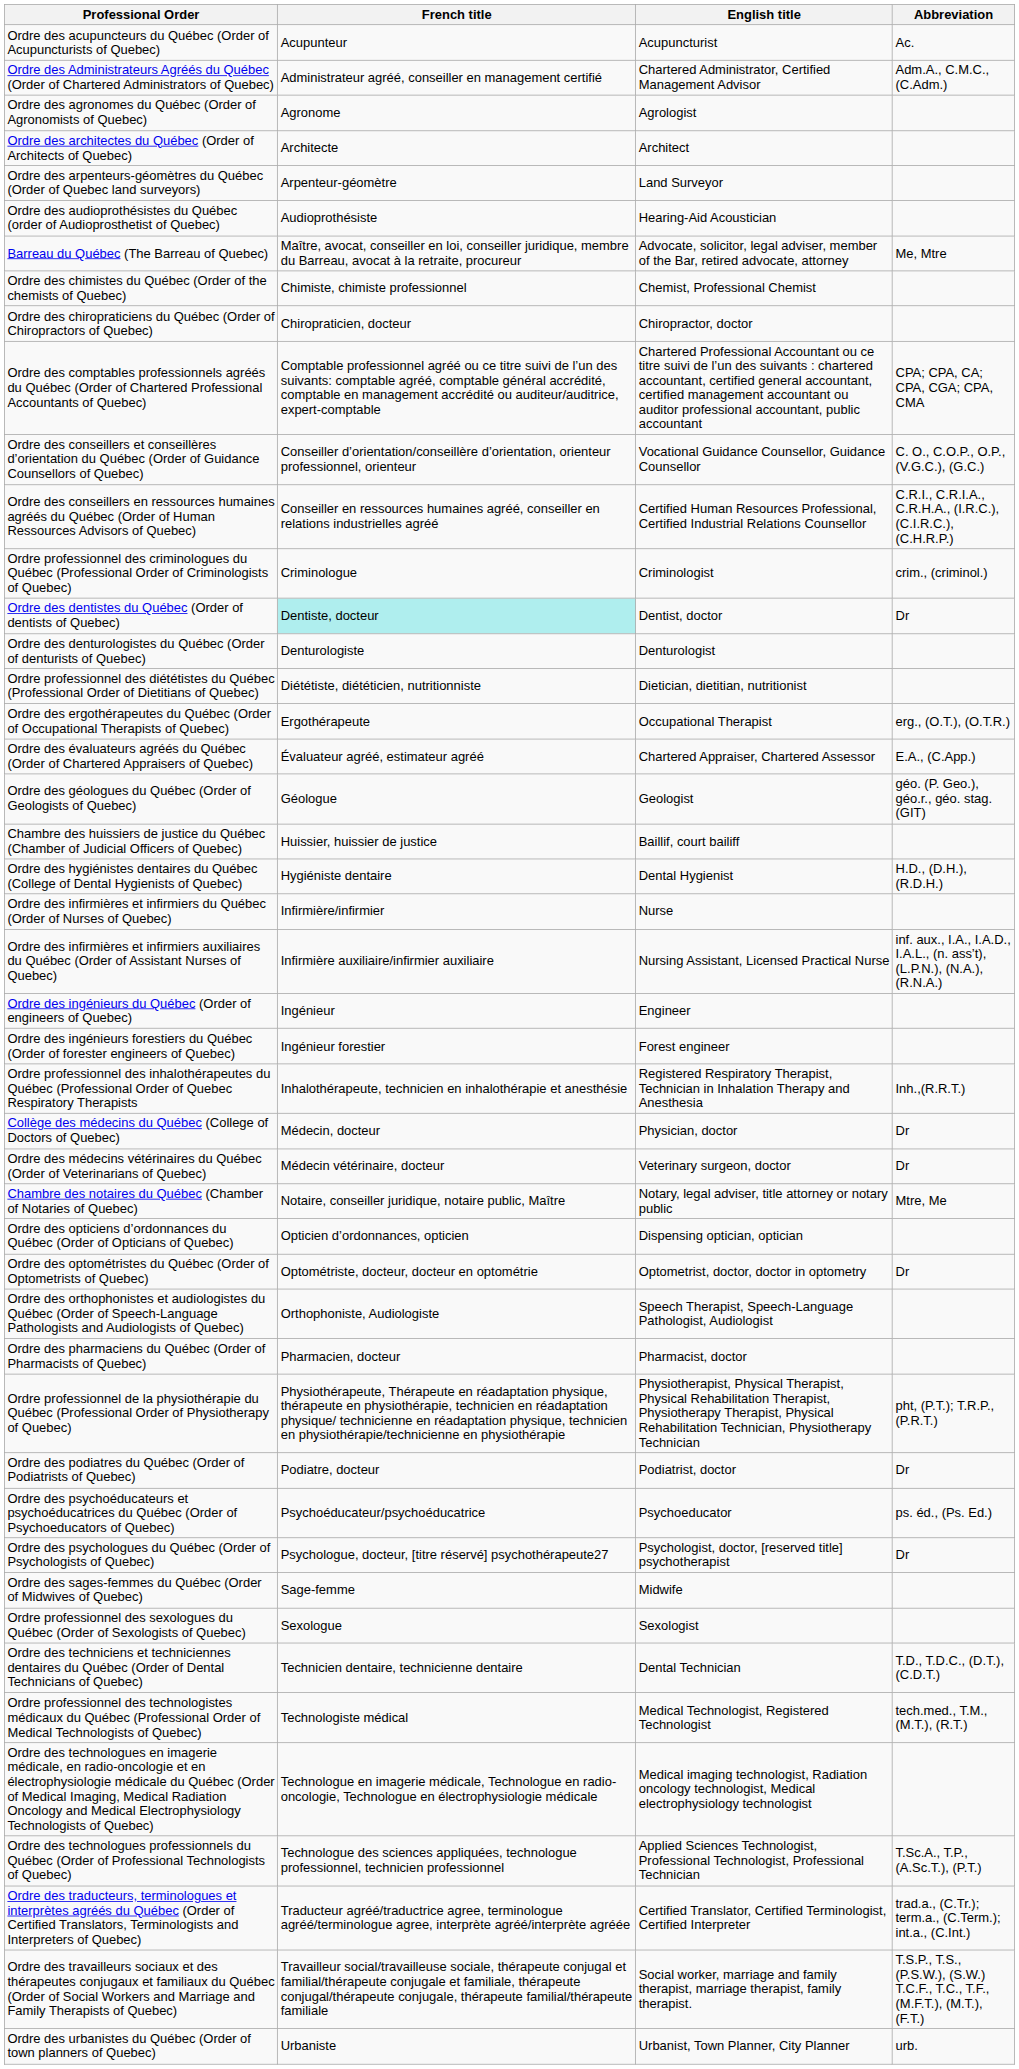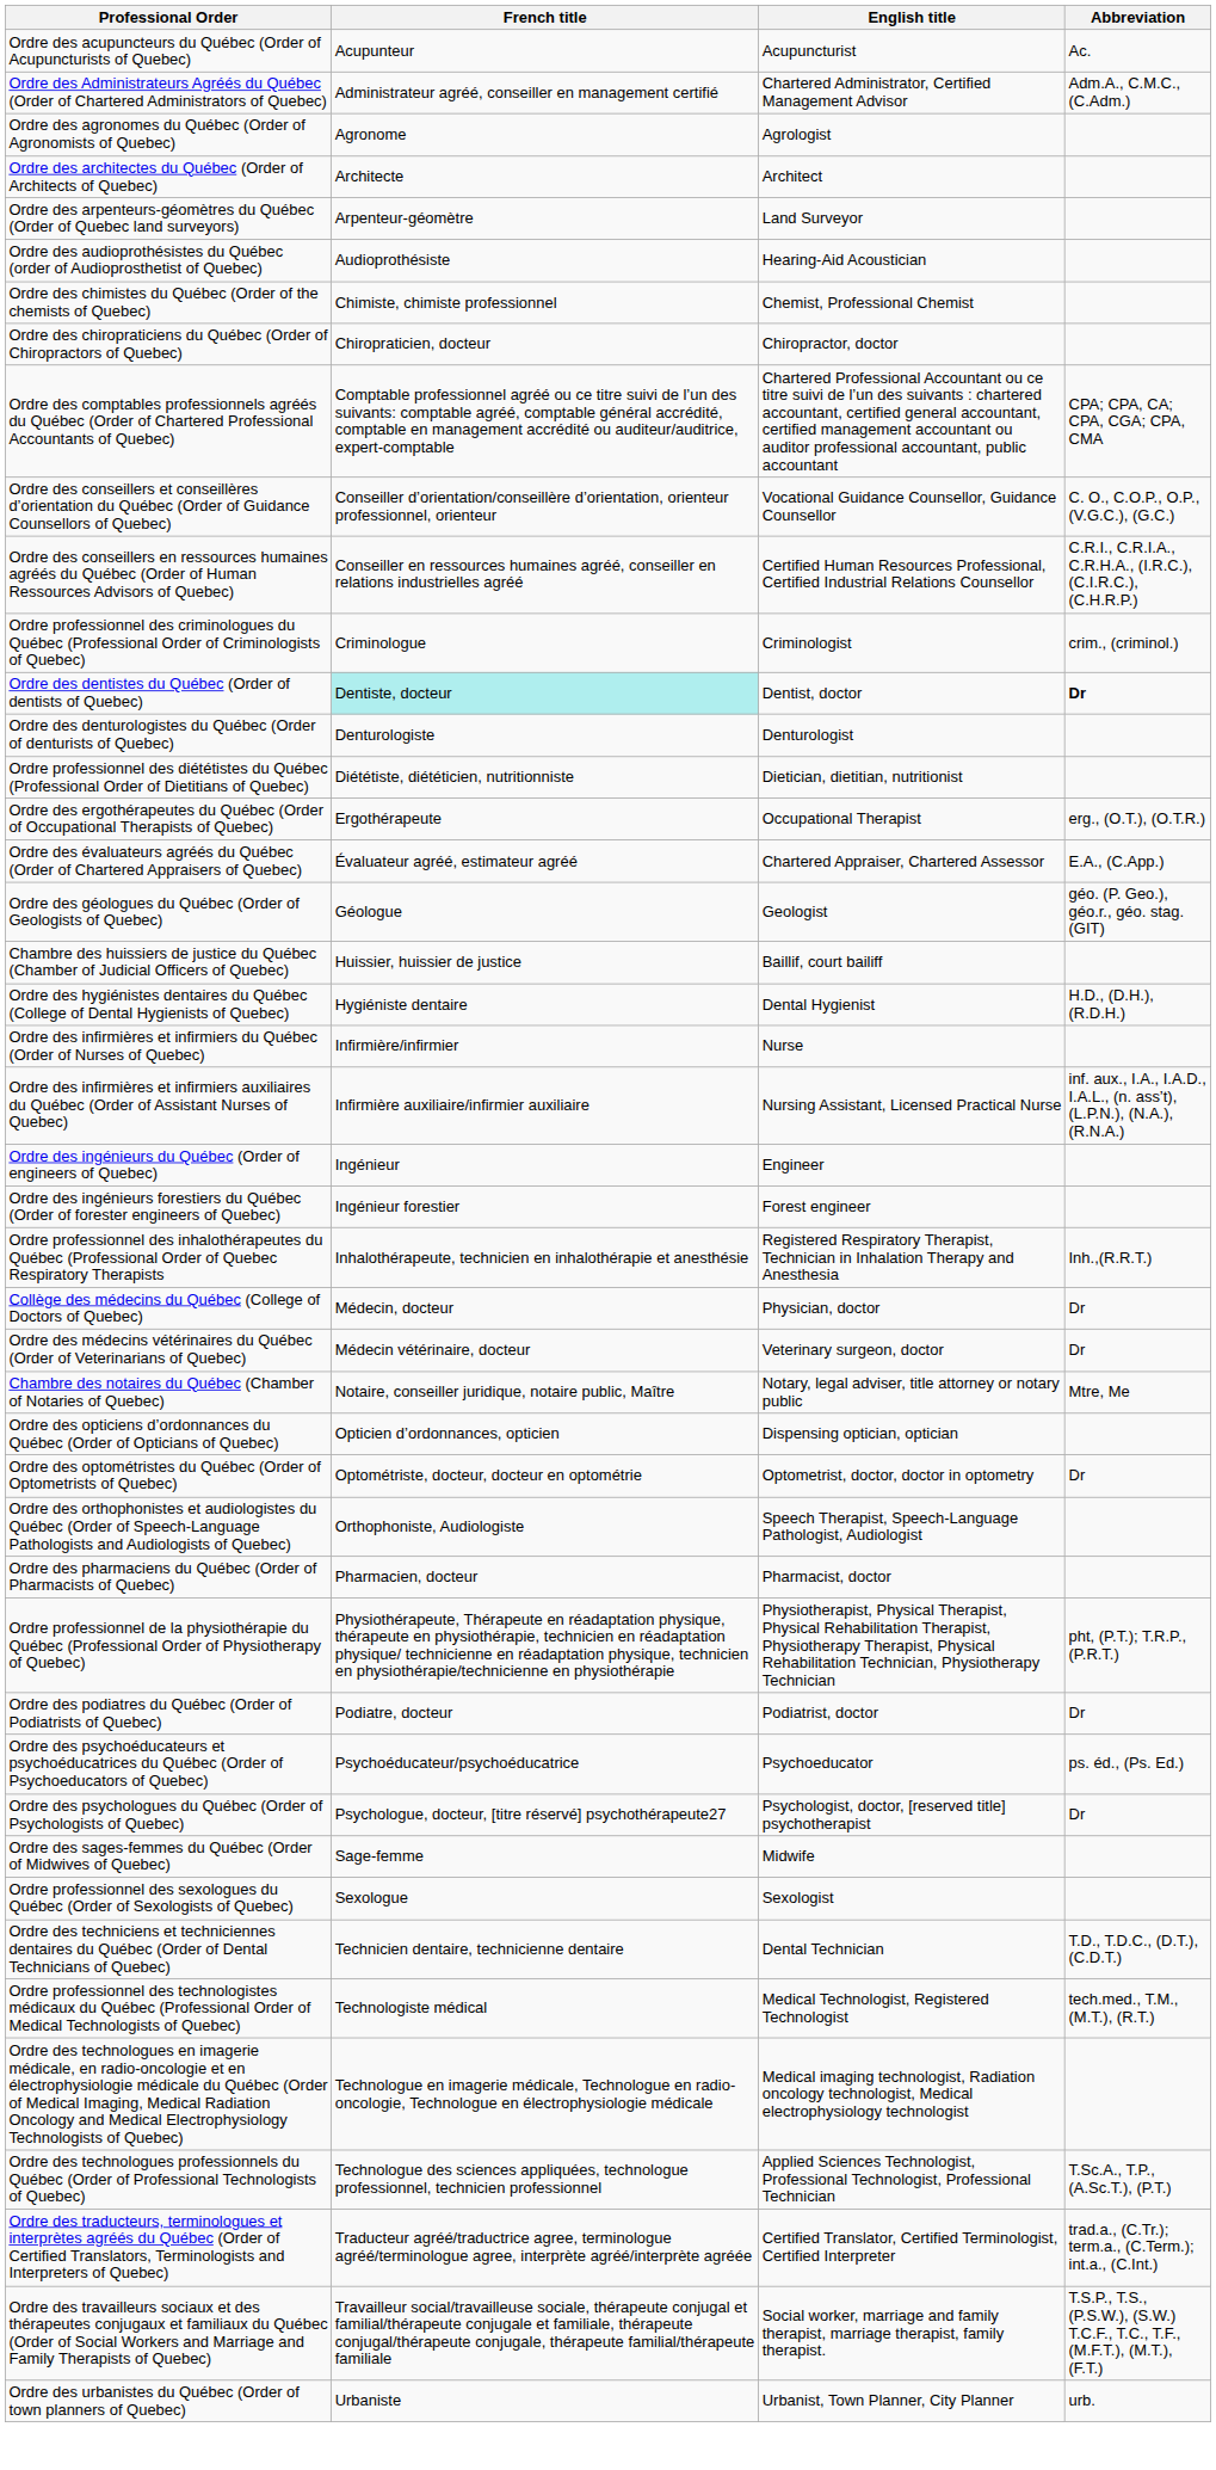 <table class="wikitable" border="1">
 <tr>
 <th>Professional Order</th>
 <th>French title</th>
 <th>English title</th>
 <th>Abbreviation</th>
 </tr>
 <tr>
 <td>Ordre des acupuncteurs du Québec (Order of Acupuncturists of Quebec)</td>
 <td>Acupunteur</td>
 <td>Acupuncturist</td>
 <td>Ac.</td>
 </tr>
 <tr>
 <td><a href='#'>Ordre des Administrateurs Agréés du Québec</a> (Order of Chartered Administrators of Quebec)</td>
 <td>Administrateur agréé, conseiller en management certifié</td>
 <td>Chartered Administrator, Certified Management Advisor</td>
 <td>Adm.A., C.M.C., (C.Adm.)</td>
 </tr>
 <tr>
 <td>Ordre des agronomes du Québec (Order of Agronomists of Quebec)</td>
 <td>Agronome</td>
 <td>Agrologist</td>
 <td></td>
 </tr>
 <tr>
 <td><a href='#'>Ordre des architectes du Québec</a> (Order of Architects of Quebec)</td>
 <td>Architecte</td>
 <td>Architect</td>
 <td></td>
 </tr>
 <tr>
 <td>Ordre des arpenteurs-géomètres du Québec (Order of Quebec land surveyors)</td>
 <td>Arpenteur-géomètre</td>
 <td>Land Surveyor</td>
 <td></td>
 </tr>
 <tr>
 <td>Ordre des audioprothésistes du Québec (order of Audioprosthetist of Quebec)</td>
 <td>Audioprothésiste</td>
 <td>Hearing-Aid Acoustician</td>
 <td></td>
 </tr>
 <tr>
-<td><a href='#'>Barreau du Québec</a> (The Barreau of Quebec)</td>
-<td>Maître, avocat, conseiller en loi, conseiller juridique, membre du Barreau, avocat à la retraite, procureur</td>
-<td>Advocate, solicitor, legal adviser, member of the Bar, retired advocate, attorney</td>
-<td>Me, Mtre</td>
-</tr>
-<tr>
 <td>Ordre des chimistes du Québec (Order of the chemists of Quebec)</td>
 <td>Chimiste, chimiste professionnel</td>
 <td>Chemist, Professional Chemist</td>
 <td></td>
 </tr>
 <tr>
 <td>Ordre des chiropraticiens du Québec (Order of Chiropractors of Quebec)</td>
 <td>Chiropraticien, docteur</td>
 <td>Chiropractor, doctor</td>
 <td></td>
 </tr>
 <tr>
 <td>Ordre des comptables professionnels agréés du Québec (Order of Chartered Professional Accountants of Quebec)</td>
 <td>Comptable professionnel agréé ou ce titre suivi de l’un des suivants: comptable agréé, comptable général accrédité, comptable en management accrédité ou auditeur/auditrice, expert-comptable</td>
 <td>Chartered Professional Accountant ou ce titre suivi de l’un des suivants : chartered accountant, certified general accountant, certified management accountant ou auditor professional accountant, public accountant</td>
 <td>CPA; CPA, CA; CPA, CGA; CPA, CMA</td>
 </tr>
 <tr>
 <td>Ordre des conseillers et conseillères d’orientation du Québec (Order of Guidance Counsellors of Quebec)</td>
 <td>Conseiller d’orientation/conseillère d’orientation, orienteur professionnel, orienteur</td>
 <td>Vocational Guidance Counsellor, Guidance Counsellor</td>
 <td>C. O., C.O.P., O.P., (V.G.C.), (G.C.)</td>
 </tr>
 <tr>
 <td>Ordre des conseillers en ressources humaines agréés du Québec (Order of Human Ressources Advisors of Quebec)</td>
 <td>Conseiller en ressources humaines agréé, conseiller en relations industrielles agréé</td>
 <td>Certified Human Resources Professional, Certified Industrial Relations Counsellor</td>
 <td>C.R.I., C.R.I.A., C.R.H.A., (I.R.C.), (C.I.R.C.), (C.H.R.P.)</td>
 </tr>
 <tr>
 <td>Ordre professionnel des criminologues du Québec (Professional Order of Criminologists of Quebec)</td>
 <td>Criminologue</td>
 <td>Criminologist</td>
 <td>crim., (criminol.)</td>
 </tr>
 <tr>
 <td><a href='#'>Ordre des dentistes du Québec</a> (Order of dentists of Quebec)</td>
 <td style="background: paleturquoise;">Dentiste, docteur</td>
 <td>Dentist, doctor</td>
-<td>Dr</td>
+<td><strong>Dr</strong></td>
 </tr>
 <tr>
 <td>Ordre des denturologistes du Québec (Order of denturists of Quebec)</td>
 <td>Denturologiste</td>
 <td>Denturologist</td>
 <td></td>
 </tr>
 <tr>
 <td>Ordre professionnel des diététistes du Québec (Professional Order of Dietitians of Quebec)</td>
 <td>Diététiste, diététicien, nutritionniste</td>
 <td>Dietician, dietitian, nutritionist</td>
 <td></td>
 </tr>
 <tr>
 <td>Ordre des ergothérapeutes du Québec (Order of Occupational Therapists of Quebec)</td>
 <td>Ergothérapeute</td>
 <td>Occupational Therapist</td>
 <td>erg., (O.T.), (O.T.R.)</td>
 </tr>
 <tr>
 <td>Ordre des évaluateurs agréés du Québec (Order of Chartered Appraisers of Quebec)</td>
 <td>Évaluateur agréé, estimateur agréé</td>
 <td>Chartered Appraiser, Chartered Assessor</td>
 <td>E.A., (C.App.)</td>
 </tr>
 <tr>
 <td>Ordre des géologues du Québec (Order of Geologists of Quebec)</td>
 <td>Géologue</td>
 <td>Geologist</td>
 <td>géo. (P. Geo.), géo.r., géo. stag. (GIT)</td>
 </tr>
 <tr>
 <td>Chambre des huissiers de justice du Québec (Chamber of Judicial Officers of Quebec)</td>
 <td>Huissier, huissier de justice</td>
 <td>Baillif, court bailiff</td>
 <td></td>
 </tr>
 <tr>
 <td>Ordre des hygiénistes dentaires du Québec (College of Dental Hygienists of Quebec)</td>
 <td>Hygiéniste dentaire</td>
 <td>Dental Hygienist</td>
 <td>H.D., (D.H.), (R.D.H.)</td>
 </tr>
 <tr>
 <td>Ordre des infirmières et infirmiers du Québec (Order of Nurses of Quebec)</td>
 <td>Infirmière/infirmier</td>
 <td>Nurse</td>
 <td></td>
 </tr>
 <tr>
 <td>Ordre des infirmières et infirmiers auxiliaires du Québec (Order of Assistant Nurses of Quebec)</td>
 <td>Infirmière auxiliaire/infirmier auxiliaire</td>
 <td>Nursing Assistant, Licensed Practical Nurse</td>
 <td>inf. aux., I.A., I.A.D., I.A.L., (n. ass’t), (L.P.N.), (N.A.), (R.N.A.)</td>
 </tr>
 <tr>
 <td><a href='#'>Ordre des ingénieurs du Québec</a> (Order of engineers of Quebec)</td>
 <td>Ingénieur</td>
 <td>Engineer</td>
 <td></td>
 </tr>
 <tr>
 <td>Ordre des ingénieurs forestiers du Québec (Order of forester engineers of Quebec)</td>
 <td>Ingénieur forestier</td>
 <td>Forest engineer</td>
 <td></td>
 </tr>
 <tr>
 <td>Ordre professionnel des inhalothérapeutes du Québec (Professional Order of Quebec Respiratory Therapists</td>
 <td>Inhalothérapeute, technicien en inhalothérapie et anesthésie</td>
 <td>Registered Respiratory Therapist, Technician in Inhalation Therapy and Anesthesia</td>
 <td>Inh.,(R.R.T.)</td>
 </tr>
 <tr>
 <td><a href='#'>Collège des médecins du Québec</a> (College of Doctors of Quebec)</td>
 <td>Médecin, docteur</td>
 <td>Physician, doctor</td>
 <td>Dr</td>
 </tr>
 <tr>
 <td>Ordre des médecins vétérinaires du Québec (Order of Veterinarians of Quebec)</td>
 <td>Médecin vétérinaire, docteur</td>
 <td>Veterinary surgeon, doctor</td>
 <td>Dr</td>
 </tr>
 <tr>
 <td><a href='#'>Chambre des notaires du Québec</a> (Chamber of Notaries of Quebec)</td>
 <td>Notaire, conseiller juridique, notaire public, Maître</td>
 <td>Notary, legal adviser, title attorney or notary public</td>
 <td>Mtre, Me</td>
 </tr>
 <tr>
 <td>Ordre des opticiens d’ordonnances du Québec (Order of Opticians of Quebec)</td>
 <td>Opticien d’ordonnances, opticien</td>
 <td>Dispensing optician, optician</td>
 <td></td>
 </tr>
 <tr>
 <td>Ordre des optométristes du Québec (Order of Optometrists of Quebec)</td>
 <td>Optométriste, docteur, docteur en optométrie</td>
 <td>Optometrist, doctor, doctor in optometry</td>
 <td>Dr</td>
 </tr>
 <tr>
 <td>Ordre des orthophonistes et audiologistes du Québec (Order of Speech-Language Pathologists and Audiologists of Quebec)</td>
 <td>Orthophoniste, Audiologiste</td>
 <td>Speech Therapist, Speech-Language Pathologist, Audiologist</td>
 <td></td>
 </tr>
 <tr>
 <td>Ordre des pharmaciens du Québec (Order of Pharmacists of Quebec)</td>
 <td>Pharmacien, docteur</td>
 <td>Pharmacist, doctor</td>
 <td></td>
 </tr>
 <tr>
 <td>Ordre professionnel de la physiothérapie du Québec (Professional Order of Physiotherapy of Quebec)</td>
 <td>Physiothérapeute, Thérapeute en réadaptation physique, thérapeute en physiothérapie, technicien en réadaptation physique/ technicienne en réadaptation physique, technicien en physiothérapie/technicienne en physiothérapie</td>
 <td>Physiotherapist, Physical Therapist, Physical Rehabilitation Therapist, Physiotherapy Therapist, Physical Rehabilitation Technician, Physiotherapy Technician</td>
 <td>pht, (P.T.); T.R.P., (P.R.T.)</td>
 </tr>
 <tr>
 <td>Ordre des podiatres du Québec (Order of Podiatrists of Quebec)</td>
 <td>Podiatre, docteur</td>
 <td>Podiatrist, doctor</td>
 <td>Dr</td>
 </tr>
 <tr>
 <td>Ordre des psychoéducateurs et psychoéducatrices du Québec (Order of Psychoeducators of Quebec)</td>
 <td>Psychoéducateur/psychoéducatrice</td>
 <td>Psychoeducator</td>
 <td>ps. éd., (Ps. Ed.)</td>
 </tr>
 <tr>
 <td>Ordre des psychologues du Québec (Order of Psychologists of Quebec)</td>
 <td>Psychologue, docteur, [titre réservé] psychothérapeute27</td>
 <td>Psychologist, doctor, [reserved title] psychotherapist</td>
 <td>Dr</td>
 </tr>
 <tr>
 <td>Ordre des sages-femmes du Québec (Order of Midwives of Quebec)</td>
 <td>Sage-femme</td>
 <td>Midwife</td>
 <td></td>
 </tr>
 <tr>
 <td>Ordre professionnel des sexologues du Québec (Order of Sexologists of Quebec)</td>
 <td>Sexologue</td>
 <td>Sexologist</td>
 <td></td>
 </tr>
 <tr>
 <td>Ordre des techniciens et techniciennes dentaires du Québec (Order of Dental Technicians of Quebec)</td>
 <td>Technicien dentaire, technicienne dentaire</td>
 <td>Dental Technician</td>
 <td>T.D., T.D.C., (D.T.), (C.D.T.)</td>
 </tr>
 <tr>
 <td>Ordre professionnel des technologistes médicaux du Québec (Professional Order of Medical Technologists of Quebec)</td>
 <td>Technologiste médical</td>
 <td>Medical Technologist, Registered Technologist</td>
 <td>tech.med., T.M., (M.T.), (R.T.)</td>
 </tr>
 <tr>
 <td>Ordre des technologues en imagerie médicale, en radio-oncologie et en électrophysiologie médicale du Québec (Order of Medical Imaging, Medical Radiation Oncology and Medical Electrophysiology Technologists of Quebec)</td>
 <td>Technologue en imagerie médicale, Technologue en radio-oncologie, Technologue en électrophysiologie médicale</td>
 <td>Medical imaging technologist, Radiation oncology technologist, Medical electrophysiology technologist</td>
 <td></td>
 </tr>
 <tr>
 <td>Ordre des technologues professionnels du Québec (Order of Professional Technologists of Quebec)</td>
 <td>Technologue des sciences appliquées, technologue professionnel, technicien professionnel</td>
 <td>Applied Sciences Technologist, Professional Technologist, Professional Technician</td>
 <td>T.Sc.A., T.P., (A.Sc.T.), (P.T.)</td>
 </tr>
 <tr>
 <td><a href='#'>Ordre des traducteurs, terminologues et interprètes agréés du Québec</a> (Order of Certified Translators, Terminologists and Interpreters of Quebec)</td>
 <td>Traducteur agréé/traductrice agree, terminologue agréé/terminologue agree, interprète agréé/interprète agréée</td>
 <td>Certified Translator, Certified Terminologist, Certified Interpreter</td>
 <td>trad.a., (C.Tr.); term.a., (C.Term.); int.a., (C.Int.)</td>
 </tr>
 <tr>
 <td>Ordre des travailleurs sociaux et des thérapeutes conjugaux et familiaux du Québec (Order of Social Workers and Marriage and Family Therapists of Quebec)</td>
 <td>Travailleur social/travailleuse sociale, thérapeute conjugal et familial/thérapeute conjugale et familiale, thérapeute conjugal/thérapeute conjugale, thérapeute familial/thérapeute familiale</td>
 <td>Social worker, marriage and family therapist, marriage therapist, family therapist.</td>
 <td>T.S.P., T.S., (P.S.W.), (S.W.)<br>T.C.F., T.C., T.F., (M.F.T.), (M.T.), (F.T.)</td>
 </tr>
 <tr>
 <td>Ordre des urbanistes du Québec (Order of town planners of Quebec)</td>
 <td>Urbaniste</td>
 <td>Urbanist, Town Planner, City Planner</td>
 <td>urb.</td>
 </tr>
 </table>
